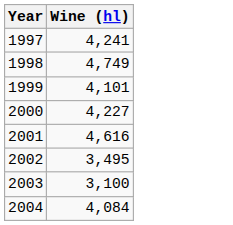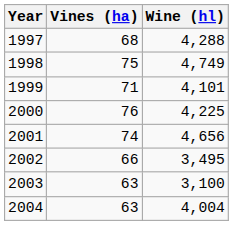 <table class=wikitable>
 <tr>
 <th>Year</th>
+<th>Vines (<a href='#'>ha</a>)</th>
 <th>Wine (<a href='#'>hl</a>)</th>
 </tr>
 <tr>
 <td align=right>1997</td>
-<td align=right>4,241</td>
+<td align=right>68</td>
+<td align=right>4,288</td>
 </tr>
 <tr>
 <td align=right>1998</td>
+<td align=right>75</td>
 <td align=right>4,749</td>
 </tr>
 <tr>
 <td align=right>1999</td>
+<td align=right>71</td>
 <td align=right>4,101</td>
 </tr>
 <tr>
 <td align=right>2000</td>
-<td align=right>4,227</td>
+<td align=right>76</td>
+<td align=right>4,225</td>
 </tr>
 <tr>
 <td align=right>2001</td>
-<td align=right>4,616</td>
+<td align=right>74</td>
+<td align=right>4,656</td>
 </tr>
 <tr>
 <td align=right>2002</td>
+<td align=right>66</td>
 <td align=right>3,495</td>
 </tr>
 <tr>
 <td align=right>2003</td>
+<td align=right>63</td>
 <td align=right>3,100</td>
 </tr>
 <tr>
 <td align=right>2004</td>
-<td align=right>4,084</td>
+<td align=right>63</td>
+<td align=right>4,004</td>
 </tr>
 </table>
